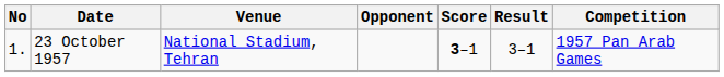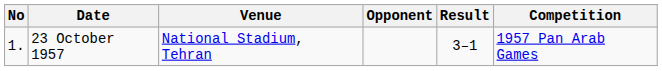 <table class="wikitable" style="font-size:100%;">
 <tr>
 <th>No</th>
 <th>Date</th>
 <th>Venue</th>
 <th>Opponent</th>
-<th>Score</th>
 <th>Result</th>
 <th>Competition</th>
 </tr>
 <tr>
 <td>1.</td>
 <td>23 October 1957</td>
 <td><a href='#'>National Stadium</a>, <a href='#'>Tehran</a></td>
 <td></td>
-<td align=center><strong>3</strong>–1</td>
 <td align=center>3–1</td>
 <td><a href='#'>1957 Pan Arab Games</a></td>
 </tr>
 </table>
